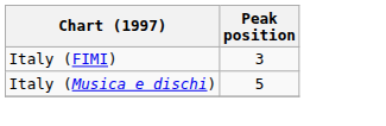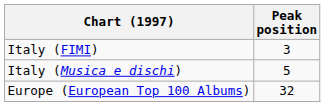 <table class="wikitable sortable">
 <tr>
 <th scope="col">Chart (1997)</th>
 <th scope="col">Peak<br>position</th>
 </tr>
 <tr>
 <td align="left">Italy (<a href='#'>FIMI</a>)</td>
 <td align="center">3</td>
 </tr>
 <tr>
 <td align="left">Italy (<em><a href='#'>Musica e dischi</a></em>)</td>
 <td align="center">5</td>
 </tr>
 <tr>
+<td align="left">Europe (<a href='#'>European Top 100 Albums</a>)</td>
+<td align="center">32</td>
+</tr>
+<tr>
 </tr>
 </table>
